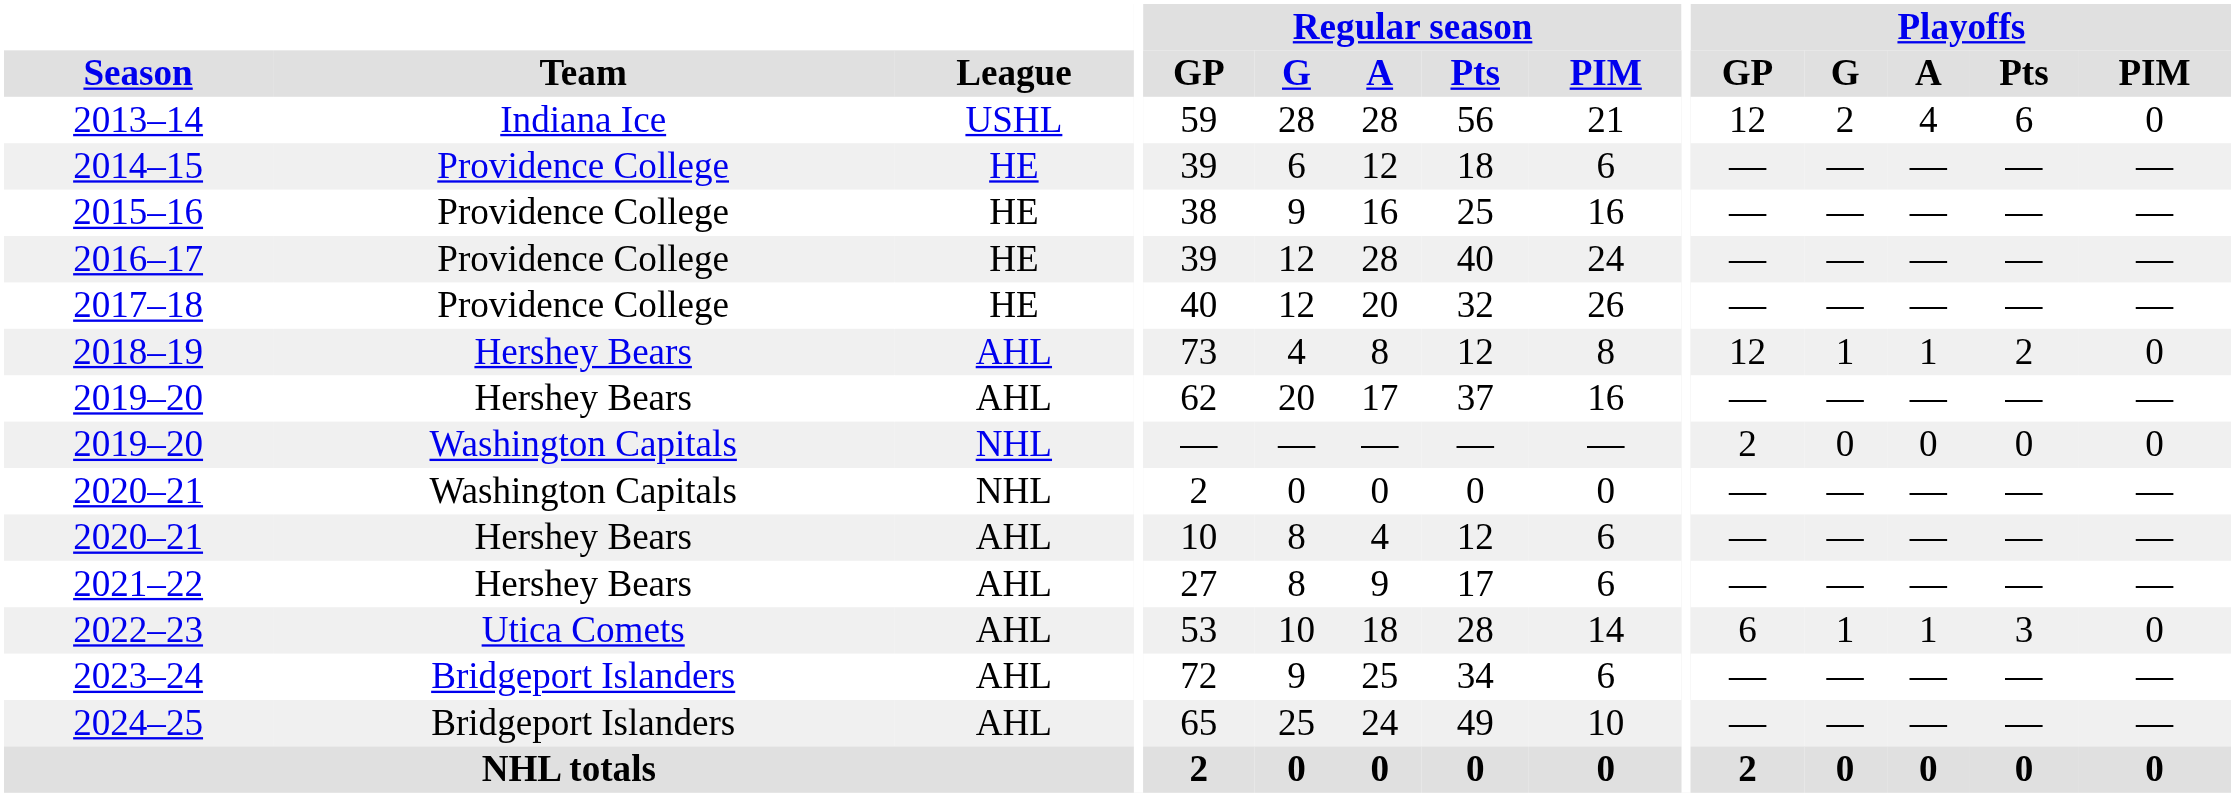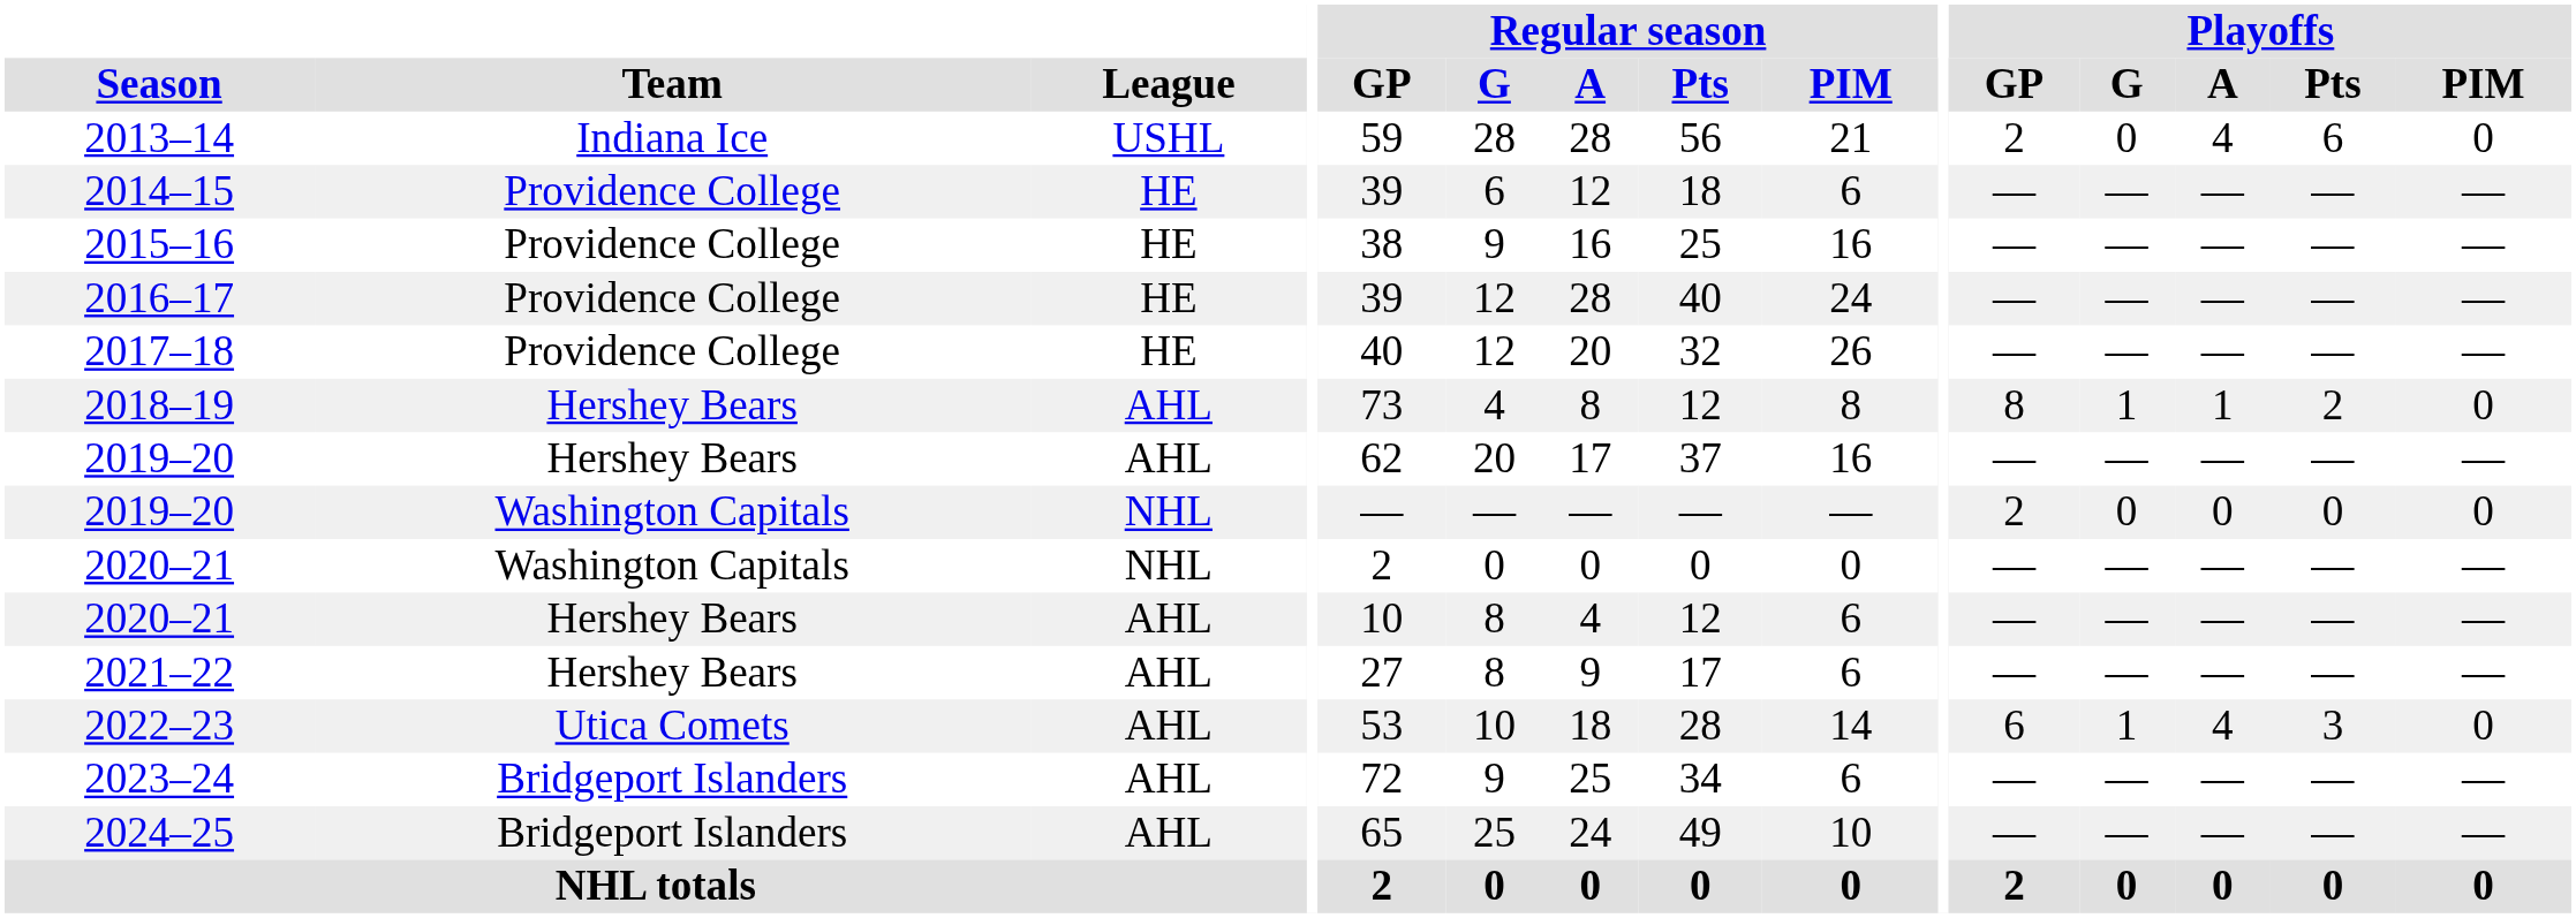 <table border="0" cellpadding="1" cellspacing="0" style="text-align:center; width:60em">
 <tr bgcolor="#e0e0e0">
 <th colspan="3" bgcolor="#ffffff"></th>
 <th rowspan="99" bgcolor="#ffffff"></th>
 <th colspan="5"><a href='#'>Regular season</a></th>
 <th rowspan="99" bgcolor="#ffffff"></th>
 <th colspan="5"><a href='#'>Playoffs</a></th>
 </tr>
 <tr bgcolor="#e0e0e0">
 <th><a href='#'>Season</a></th>
 <th>Team</th>
 <th>League</th>
 <th>GP</th>
 <th><a href='#'>G</a></th>
 <th><a href='#'>A</a></th>
 <th><a href='#'>Pts</a></th>
 <th><a href='#'>PIM</a></th>
 <th>GP</th>
 <th>G</th>
 <th>A</th>
 <th>Pts</th>
 <th>PIM</th>
 </tr>
 <tr>
 <td><a href='#'>2013–14</a></td>
 <td><a href='#'>Indiana Ice</a></td>
 <td><a href='#'>USHL</a></td>
 <td>59</td>
 <td>28</td>
 <td>28</td>
 <td>56</td>
 <td>21</td>
-<td>12</td>
 <td>2</td>
+<td>0</td>
 <td>4</td>
 <td>6</td>
 <td>0</td>
 </tr>
 <tr bgcolor="#f0f0f0">
 <td><a href='#'>2014–15</a></td>
 <td><a href='#'>Providence College</a></td>
 <td><a href='#'>HE</a></td>
 <td>39</td>
 <td>6</td>
 <td>12</td>
 <td>18</td>
 <td>6</td>
 <td>—</td>
 <td>—</td>
 <td>—</td>
 <td>—</td>
 <td>—</td>
 </tr>
 <tr>
 <td><a href='#'>2015–16</a></td>
 <td>Providence College</td>
 <td>HE</td>
 <td>38</td>
 <td>9</td>
 <td>16</td>
 <td>25</td>
 <td>16</td>
 <td>—</td>
 <td>—</td>
 <td>—</td>
 <td>—</td>
 <td>—</td>
 </tr>
 <tr bgcolor="#f0f0f0">
 <td><a href='#'>2016–17</a></td>
 <td>Providence College</td>
 <td>HE</td>
 <td>39</td>
 <td>12</td>
 <td>28</td>
 <td>40</td>
 <td>24</td>
 <td>—</td>
 <td>—</td>
 <td>—</td>
 <td>—</td>
 <td>—</td>
 </tr>
 <tr>
 <td><a href='#'>2017–18</a></td>
 <td>Providence College</td>
 <td>HE</td>
 <td>40</td>
 <td>12</td>
 <td>20</td>
 <td>32</td>
 <td>26</td>
 <td>—</td>
 <td>—</td>
 <td>—</td>
 <td>—</td>
 <td>—</td>
 </tr>
 <tr bgcolor="#f0f0f0">
 <td><a href='#'>2018–19</a></td>
 <td><a href='#'>Hershey Bears</a></td>
 <td><a href='#'>AHL</a></td>
 <td>73</td>
 <td>4</td>
 <td>8</td>
 <td>12</td>
 <td>8</td>
-<td>12</td>
+<td>8</td>
 <td>1</td>
 <td>1</td>
 <td>2</td>
 <td>0</td>
 </tr>
 <tr>
 <td><a href='#'>2019–20</a></td>
 <td>Hershey Bears</td>
 <td>AHL</td>
 <td>62</td>
 <td>20</td>
 <td>17</td>
 <td>37</td>
 <td>16</td>
 <td>—</td>
 <td>—</td>
 <td>—</td>
 <td>—</td>
 <td>—</td>
 </tr>
 <tr bgcolor="#f0f0f0">
 <td><a href='#'>2019–20</a></td>
 <td><a href='#'>Washington Capitals</a></td>
 <td><a href='#'>NHL</a></td>
 <td>—</td>
 <td>—</td>
 <td>—</td>
 <td>—</td>
 <td>—</td>
 <td>2</td>
 <td>0</td>
 <td>0</td>
 <td>0</td>
 <td>0</td>
 </tr>
 <tr>
 <td><a href='#'>2020–21</a></td>
 <td>Washington Capitals</td>
 <td>NHL</td>
 <td>2</td>
 <td>0</td>
 <td>0</td>
 <td>0</td>
 <td>0</td>
 <td>—</td>
 <td>—</td>
 <td>—</td>
 <td>—</td>
 <td>—</td>
 </tr>
 <tr bgcolor="#f0f0f0">
 <td><a href='#'>2020–21</a></td>
 <td>Hershey Bears</td>
 <td>AHL</td>
 <td>10</td>
 <td>8</td>
 <td>4</td>
 <td>12</td>
 <td>6</td>
 <td>—</td>
 <td>—</td>
 <td>—</td>
 <td>—</td>
 <td>—</td>
 </tr>
 <tr>
 <td><a href='#'>2021–22</a></td>
 <td>Hershey Bears</td>
 <td>AHL</td>
 <td>27</td>
 <td>8</td>
 <td>9</td>
 <td>17</td>
 <td>6</td>
 <td>—</td>
 <td>—</td>
 <td>—</td>
 <td>—</td>
 <td>—</td>
 </tr>
 <tr bgcolor="#f0f0f0">
 <td><a href='#'>2022–23</a></td>
 <td><a href='#'>Utica Comets</a></td>
 <td>AHL</td>
 <td>53</td>
 <td>10</td>
 <td>18</td>
 <td>28</td>
 <td>14</td>
 <td>6</td>
 <td>1</td>
-<td>1</td>
+<td>4</td>
 <td>3</td>
 <td>0</td>
 </tr>
 <tr>
 <td><a href='#'>2023–24</a></td>
 <td><a href='#'>Bridgeport Islanders</a></td>
 <td>AHL</td>
 <td>72</td>
 <td>9</td>
 <td>25</td>
 <td>34</td>
 <td>6</td>
 <td>—</td>
 <td>—</td>
 <td>—</td>
 <td>—</td>
 <td>—</td>
 </tr>
 <tr bgcolor="#f0f0f0">
 <td><a href='#'>2024–25</a></td>
 <td>Bridgeport Islanders</td>
 <td>AHL</td>
 <td>65</td>
 <td>25</td>
 <td>24</td>
 <td>49</td>
 <td>10</td>
 <td>—</td>
 <td>—</td>
 <td>—</td>
 <td>—</td>
 <td>—</td>
 </tr>
 <tr bgcolor="#e0e0e0">
 <th colspan="3">NHL totals</th>
 <th>2</th>
 <th>0</th>
 <th>0</th>
 <th>0</th>
 <th>0</th>
 <th>2</th>
 <th>0</th>
 <th>0</th>
 <th>0</th>
 <th>0</th>
 </tr>
 </table>
